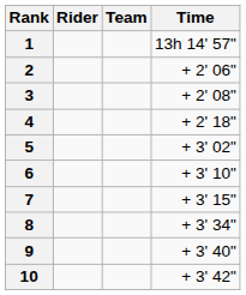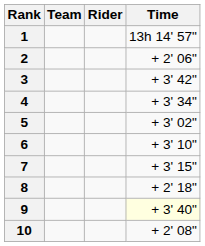 <table class="wikitable" margin-bottom:0;">
 <tr>
 <th scope="col">Rank</th>
+<th scope="col">Team</th>
 <th scope="col">Rider</th>
-<th scope="col">Team</th>
 <th scope="col">Time</th>
 </tr>
 <tr>
 <th scope="row">1</th>
+<td></td>
 <td> </td>
-<td></td>
 <td align="right">13h 14' 57"</td>
 </tr>
 <tr>
 <th scope="row">2</th>
 <td></td>
 <td></td>
 <td align="right">+ 2' 06"</td>
 </tr>
 <tr>
 <th scope="row">3</th>
 <td></td>
 <td></td>
-<td align="right">+ 2' 08"</td>
+<td align="right">+ 3' 42"</td>
 </tr>
 <tr>
 <th scope="row">4</th>
 <td></td>
 <td></td>
-<td align="right">+ 2' 18"</td>
+<td align="right">+ 3' 34"</td>
 </tr>
 <tr>
 <th scope="row">5</th>
 <td></td>
 <td></td>
 <td align="right">+ 3' 02"</td>
 </tr>
 <tr>
 <th scope="row">6</th>
 <td></td>
 <td></td>
 <td align="right">+ 3' 10"</td>
 </tr>
 <tr>
 <th scope="row">7</th>
+<td></td>
 <td> </td>
-<td></td>
 <td align="right">+ 3' 15"</td>
 </tr>
 <tr>
 <th scope="row">8</th>
 <td></td>
 <td></td>
-<td align="right">+ 3' 34"</td>
+<td align="right">+ 2' 18"</td>
 </tr>
 <tr>
 <th scope="row">9</th>
 <td></td>
 <td></td>
-<td align="right">+ 3' 40"</td>
+<td align="right" style="background: lightyellow;">+ 3' 40"</td>
 </tr>
 <tr>
 <th scope="row">10</th>
 <td></td>
 <td></td>
-<td align="right">+ 3' 42"</td>
+<td align="right">+ 2' 08"</td>
 </tr>
 </table>
